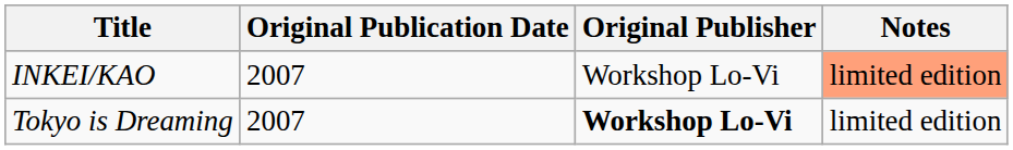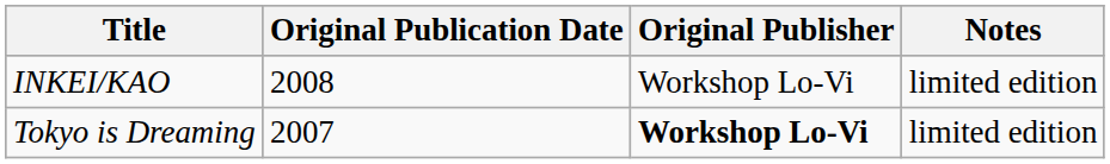 <table class="wikitable sortable">
 <tr>
 <th>Title</th>
 <th>Original Publication Date</th>
 <th>Original Publisher</th>
 <th>Notes</th>
 </tr>
 <tr>
 <td><em>INKEI/KAO</em></td>
-<td>2007</td>
+<td>2008</td>
 <td>Workshop Lo-Vi</td>
-<td style="background: lightsalmon;">limited edition</td>
+<td>limited edition</td>
 </tr>
 <tr>
 <td><em>Tokyo is Dreaming</em></td>
 <td>2007</td>
 <td><strong>Workshop Lo-Vi</strong></td>
 <td>limited edition</td>
 </tr>
 </table>
